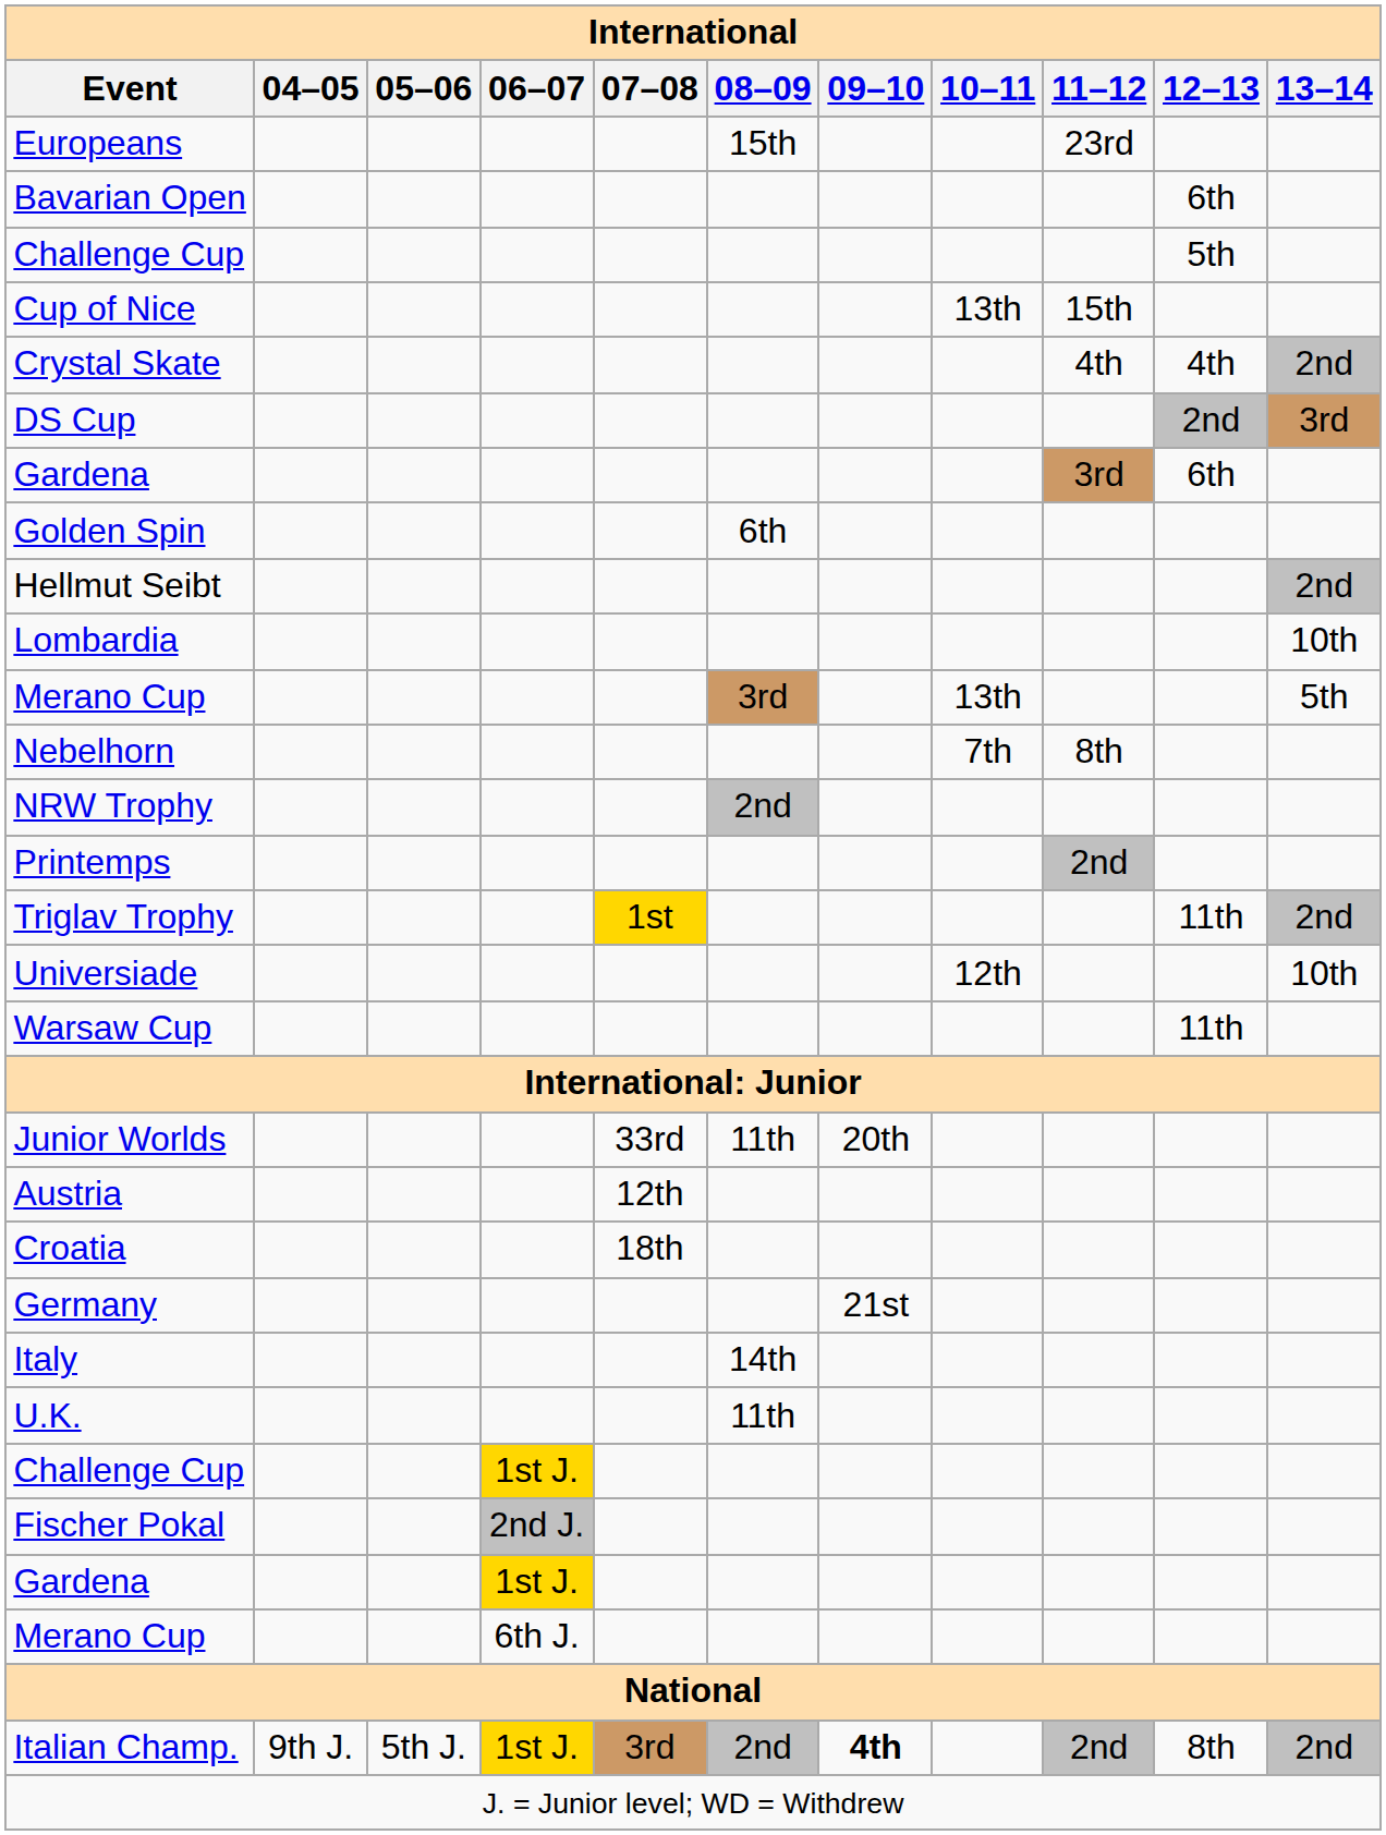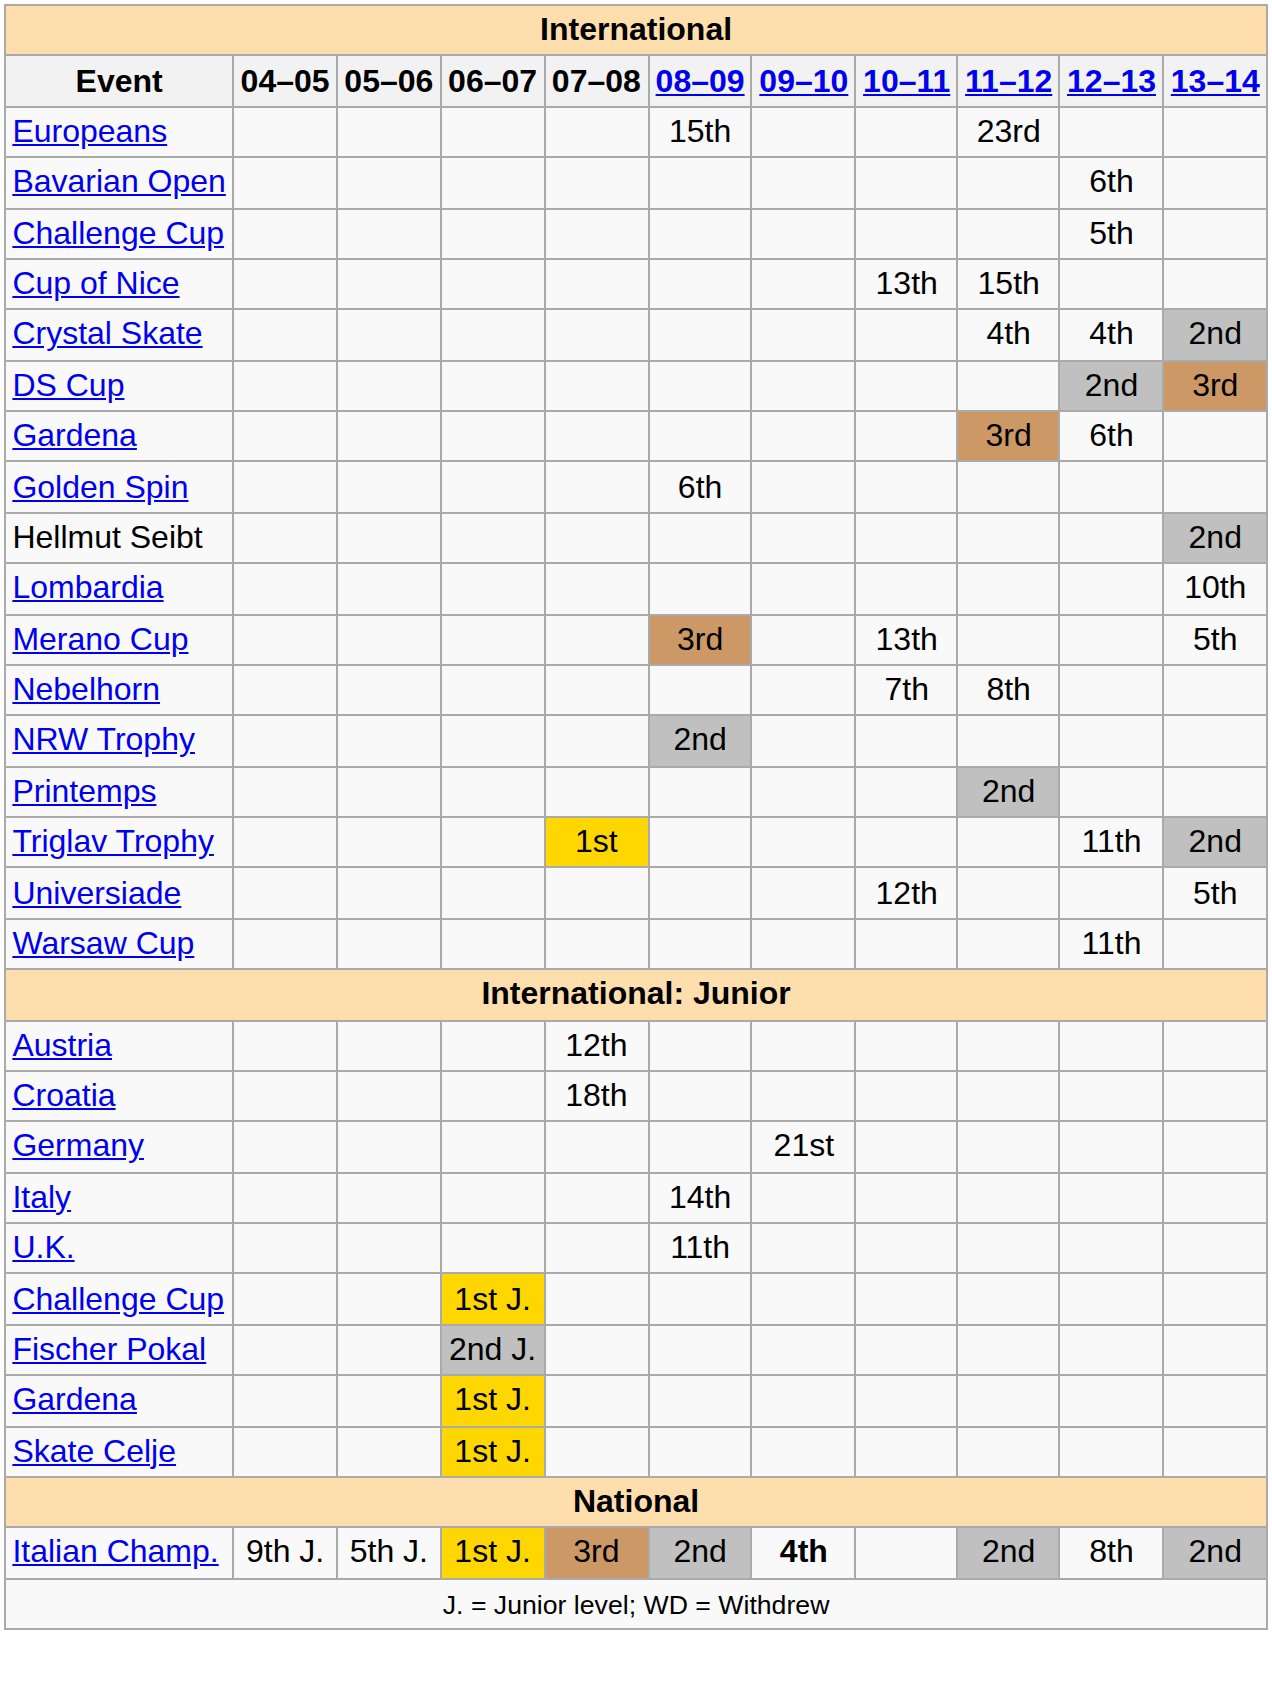 <table class="wikitable" style="text-align:center">
 <tr>
 <th style="background-color: #ffdead; " colspan=11 align=center>International</th>
 </tr>
 <tr>
 <th>Event</th>
 <th>04–05</th>
 <th>05–06</th>
 <th>06–07</th>
 <th>07–08</th>
 <th><a href='#'>08–09</a></th>
 <th><a href='#'>09–10</a></th>
 <th><a href='#'>10–11</a></th>
 <th><a href='#'>11–12</a></th>
 <th><a href='#'>12–13</a></th>
 <th><a href='#'>13–14</a></th>
 </tr>
 <tr>
 <td align=left><a href='#'>Europeans</a></td>
 <td></td>
 <td></td>
 <td></td>
 <td></td>
 <td>15th</td>
 <td></td>
 <td></td>
 <td>23rd</td>
 <td></td>
 <td></td>
 </tr>
 <tr>
 <td align=left><a href='#'>Bavarian Open</a></td>
 <td></td>
 <td></td>
 <td></td>
 <td></td>
 <td></td>
 <td></td>
 <td></td>
 <td></td>
 <td>6th</td>
 <td></td>
 </tr>
 <tr>
 <td align=left><a href='#'>Challenge Cup</a></td>
 <td></td>
 <td></td>
 <td></td>
 <td></td>
 <td></td>
 <td></td>
 <td></td>
 <td></td>
 <td>5th</td>
 <td></td>
 </tr>
 <tr>
 <td align=left><a href='#'>Cup of Nice</a></td>
 <td></td>
 <td></td>
 <td></td>
 <td></td>
 <td></td>
 <td></td>
 <td>13th</td>
 <td>15th</td>
 <td></td>
 <td></td>
 </tr>
 <tr>
 <td align=left><a href='#'>Crystal Skate</a></td>
 <td></td>
 <td></td>
 <td></td>
 <td></td>
 <td></td>
 <td></td>
 <td></td>
 <td>4th</td>
 <td>4th</td>
 <td bgcolor=silver>2nd</td>
 </tr>
 <tr>
 <td align=left><a href='#'>DS Cup</a></td>
 <td></td>
 <td></td>
 <td></td>
 <td></td>
 <td></td>
 <td></td>
 <td></td>
 <td></td>
 <td bgcolor=silver>2nd</td>
 <td bgcolor=cc9966>3rd</td>
 </tr>
 <tr>
 <td align=left><a href='#'>Gardena</a></td>
 <td></td>
 <td></td>
 <td></td>
 <td></td>
 <td></td>
 <td></td>
 <td></td>
 <td bgcolor=cc9966>3rd</td>
 <td>6th</td>
 <td></td>
 </tr>
 <tr>
 <td align=left><a href='#'>Golden Spin</a></td>
 <td></td>
 <td></td>
 <td></td>
 <td></td>
 <td>6th</td>
 <td></td>
 <td></td>
 <td></td>
 <td></td>
 <td></td>
 </tr>
 <tr>
 <td align=left>Hellmut Seibt</td>
 <td></td>
 <td></td>
 <td></td>
 <td></td>
 <td></td>
 <td></td>
 <td></td>
 <td></td>
 <td></td>
 <td bgcolor=silver>2nd</td>
 </tr>
 <tr>
 <td align=left><a href='#'>Lombardia</a></td>
 <td></td>
 <td></td>
 <td></td>
 <td></td>
 <td></td>
 <td></td>
 <td></td>
 <td></td>
 <td></td>
 <td>10th</td>
 </tr>
 <tr>
 <td align=left><a href='#'>Merano Cup</a></td>
 <td></td>
 <td></td>
 <td></td>
 <td></td>
 <td bgcolor=cc9966>3rd</td>
 <td></td>
 <td>13th</td>
 <td></td>
 <td></td>
 <td>5th</td>
 </tr>
 <tr>
 <td align=left><a href='#'>Nebelhorn</a></td>
 <td></td>
 <td></td>
 <td></td>
 <td></td>
 <td></td>
 <td></td>
 <td>7th</td>
 <td>8th</td>
 <td></td>
 <td></td>
 </tr>
 <tr>
 <td align=left><a href='#'>NRW Trophy</a></td>
 <td></td>
 <td></td>
 <td></td>
 <td></td>
 <td bgcolor=silver>2nd</td>
 <td></td>
 <td></td>
 <td></td>
 <td></td>
 <td></td>
 </tr>
 <tr>
 <td align=left><a href='#'>Printemps</a></td>
 <td></td>
 <td></td>
 <td></td>
 <td></td>
 <td></td>
 <td></td>
 <td></td>
 <td bgcolor=silver>2nd</td>
 <td></td>
 <td></td>
 </tr>
 <tr>
 <td align=left><a href='#'>Triglav Trophy</a></td>
 <td></td>
 <td></td>
 <td></td>
 <td bgcolor=gold>1st</td>
 <td></td>
 <td></td>
 <td></td>
 <td></td>
 <td>11th</td>
 <td bgcolor=silver>2nd</td>
 </tr>
 <tr>
 <td align=left><a href='#'>Universiade</a></td>
 <td></td>
 <td></td>
 <td></td>
 <td></td>
 <td></td>
 <td></td>
 <td>12th</td>
 <td></td>
 <td></td>
-<td>10th</td>
+<td>5th</td>
 </tr>
 <tr>
 <td align=left><a href='#'>Warsaw Cup</a></td>
 <td></td>
 <td></td>
 <td></td>
 <td></td>
 <td></td>
 <td></td>
 <td></td>
 <td></td>
 <td>11th</td>
 <td></td>
 </tr>
 <tr>
 <th style="background-color: #ffdead; " colspan=11 align=center>International: Junior</th>
-</tr>
-<tr>
-<td align=left><a href='#'>Junior Worlds</a></td>
-<td></td>
-<td></td>
-<td></td>
-<td>33rd</td>
-<td>11th</td>
-<td>20th</td>
-<td></td>
-<td></td>
-<td></td>
-<td></td>
 </tr>
 <tr>
 <td align=left> <a href='#'>Austria</a></td>
 <td></td>
 <td></td>
 <td></td>
 <td>12th</td>
 <td></td>
 <td></td>
 <td></td>
 <td></td>
 <td></td>
 <td></td>
 </tr>
 <tr>
 <td align=left> <a href='#'>Croatia</a></td>
 <td></td>
 <td></td>
 <td></td>
 <td>18th</td>
 <td></td>
 <td></td>
 <td></td>
 <td></td>
 <td></td>
 <td></td>
 </tr>
 <tr>
 <td align=left> <a href='#'>Germany</a></td>
 <td></td>
 <td></td>
 <td></td>
 <td></td>
 <td></td>
 <td>21st</td>
 <td></td>
 <td></td>
 <td></td>
 <td></td>
 </tr>
 <tr>
 <td align=left> <a href='#'>Italy</a></td>
 <td></td>
 <td></td>
 <td></td>
 <td></td>
 <td>14th</td>
 <td></td>
 <td></td>
 <td></td>
 <td></td>
 <td></td>
 </tr>
 <tr>
 <td align=left> <a href='#'>U.K.</a></td>
 <td></td>
 <td></td>
 <td></td>
 <td></td>
 <td>11th</td>
 <td></td>
 <td></td>
 <td></td>
 <td></td>
 <td></td>
 </tr>
 <tr>
 <td align=left><a href='#'>Challenge Cup</a></td>
 <td></td>
 <td></td>
 <td bgcolor=gold>1st J.</td>
 <td></td>
 <td></td>
 <td></td>
 <td></td>
 <td></td>
 <td></td>
 <td></td>
 </tr>
 <tr>
 <td align=left><a href='#'>Fischer Pokal</a></td>
 <td></td>
 <td></td>
 <td bgcolor=silver>2nd J.</td>
 <td></td>
 <td></td>
 <td></td>
 <td></td>
 <td></td>
 <td></td>
 <td></td>
 </tr>
 <tr>
 <td align=left><a href='#'>Gardena</a></td>
 <td></td>
 <td></td>
 <td bgcolor=gold>1st J.</td>
 <td></td>
 <td></td>
 <td></td>
 <td></td>
 <td></td>
 <td></td>
 <td></td>
 </tr>
 <tr>
-<td align=left><a href='#'>Merano Cup</a></td>
+<td align=left><a href='#'>Skate Celje</a></td>
 <td></td>
 <td></td>
-<td>6th J.</td>
+<td bgcolor=gold>1st J.</td>
 <td></td>
 <td></td>
 <td></td>
 <td></td>
 <td></td>
 <td></td>
 <td></td>
 </tr>
 <tr>
 <th style="background-color: #ffdead; " colspan=11 align=center>National</th>
 </tr>
 <tr>
 <td align=left><a href='#'>Italian Champ.</a></td>
 <td>9th J.</td>
 <td>5th J.</td>
 <td bgcolor=gold>1st J.</td>
 <td bgcolor=cc9966>3rd</td>
 <td bgcolor=silver>2nd</td>
 <td><strong>4th</strong></td>
 <td></td>
 <td bgcolor=silver>2nd</td>
 <td>8th</td>
 <td bgcolor=silver>2nd</td>
 </tr>
 <tr>
 <td colspan=11 align=center><small> J. = Junior level; WD = Withdrew </small></td>
 </tr>
 </table>
